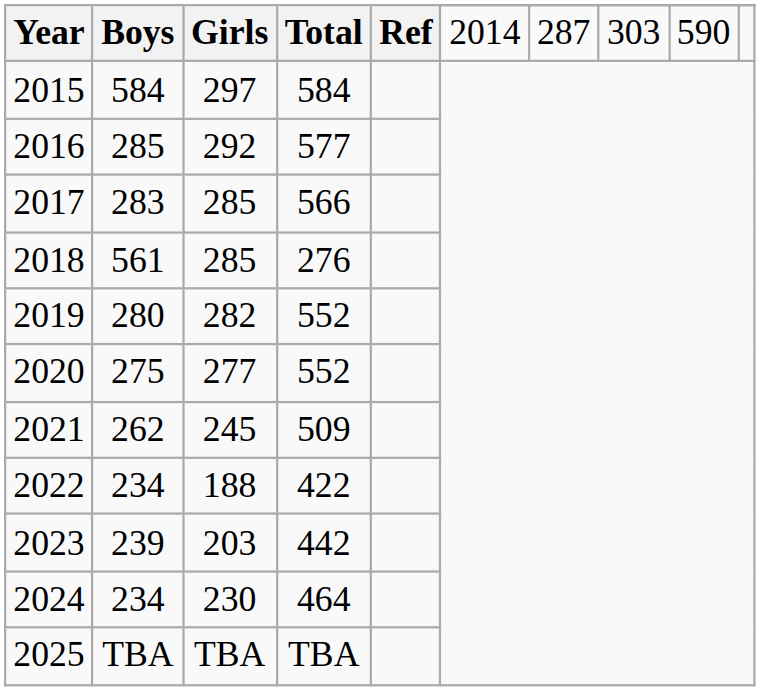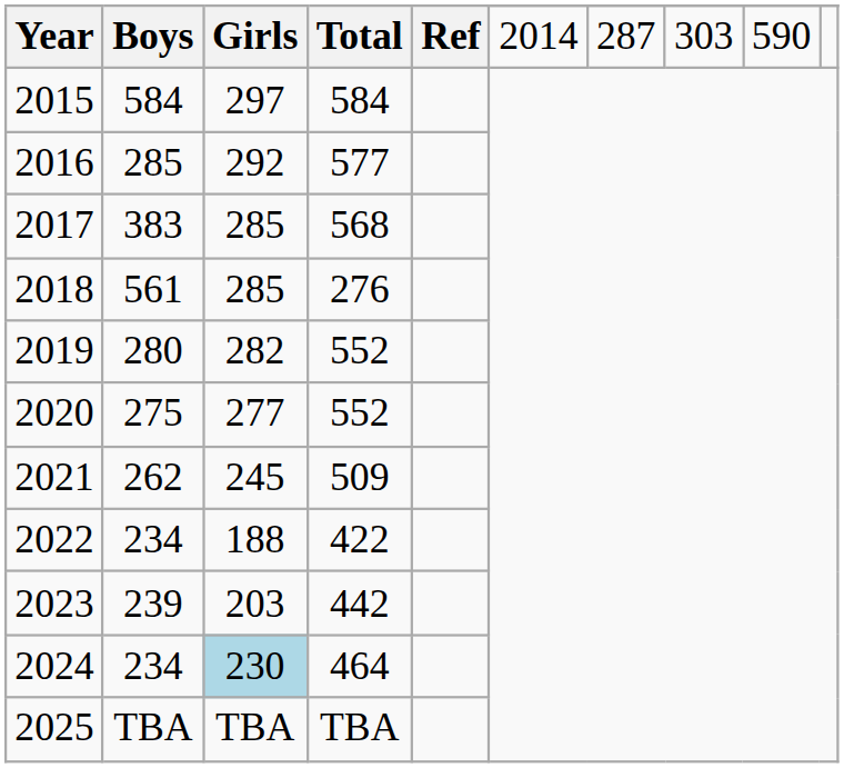 <table class="wikitable sortable">
 <tr>
 <th rowspan=2>Year</th>
 <th rowspan=2>Boys</th>
 <th rowspan=2>Girls</th>
 <th rowspan=2>Total</th>
 <th rowspan=2>Ref</th>
 </tr>
 <tr>
 <td>2014</td>
 <td style="text-align:center">287</td>
 <td style="text-align:center">303</td>
 <td style="text-align:center">590</td>
 <td></td>
 </tr>
 <tr>
 <td>2015</td>
 <td style="text-align:center">584</td>
 <td style="text-align:center">297</td>
 <td style="text-align:center">584</td>
 <td></td>
 </tr>
 <tr>
 <td>2016</td>
 <td style="text-align:center">285</td>
 <td style="text-align:center">292</td>
 <td style="text-align:center">577</td>
 <td></td>
 </tr>
 <tr>
 <td>2017</td>
-<td style="text-align:center">283</td>
+<td style="text-align:center">383</td>
 <td style="text-align:center">285</td>
-<td style="text-align:center">566</td>
+<td style="text-align:center">568</td>
 <td></td>
 </tr>
 <tr>
 <td>2018</td>
 <td style="text-align:center">561</td>
 <td style="text-align:center">285</td>
 <td style="text-align:center">276</td>
 <td></td>
 </tr>
 <tr>
 <td>2019</td>
 <td style="text-align:center">280</td>
 <td style="text-align:center">282</td>
 <td style="text-align:center">552</td>
 <td></td>
 </tr>
 <tr>
 <td>2020</td>
 <td style="text-align:center">275</td>
 <td style="text-align:center">277</td>
 <td style="text-align:center">552</td>
 <td></td>
 </tr>
 <tr>
 <td>2021</td>
 <td style="text-align:center">262</td>
 <td style="text-align:center">245</td>
 <td style="text-align:center">509</td>
 <td></td>
 </tr>
 <tr>
 <td>2022</td>
 <td style="text-align:center">234</td>
 <td style="text-align:center">188</td>
 <td style="text-align:center">422</td>
 <td></td>
 </tr>
 <tr>
 <td>2023</td>
 <td style="text-align:center">239</td>
 <td style="text-align:center">203</td>
 <td style="text-align:center">442</td>
 <td></td>
 </tr>
 <tr>
 <td>2024</td>
 <td style="text-align:center">234</td>
-<td style="text-align:center">230</td>
+<td style="background: lightblue; text-align:center">230</td>
 <td style="text-align:center">464</td>
 <td></td>
 </tr>
 <tr>
 <td>2025</td>
 <td style="text-align:center">TBA</td>
 <td style="text-align:center">TBA</td>
 <td style="text-align:center">TBA</td>
 <td></td>
 </tr>
 </table>
